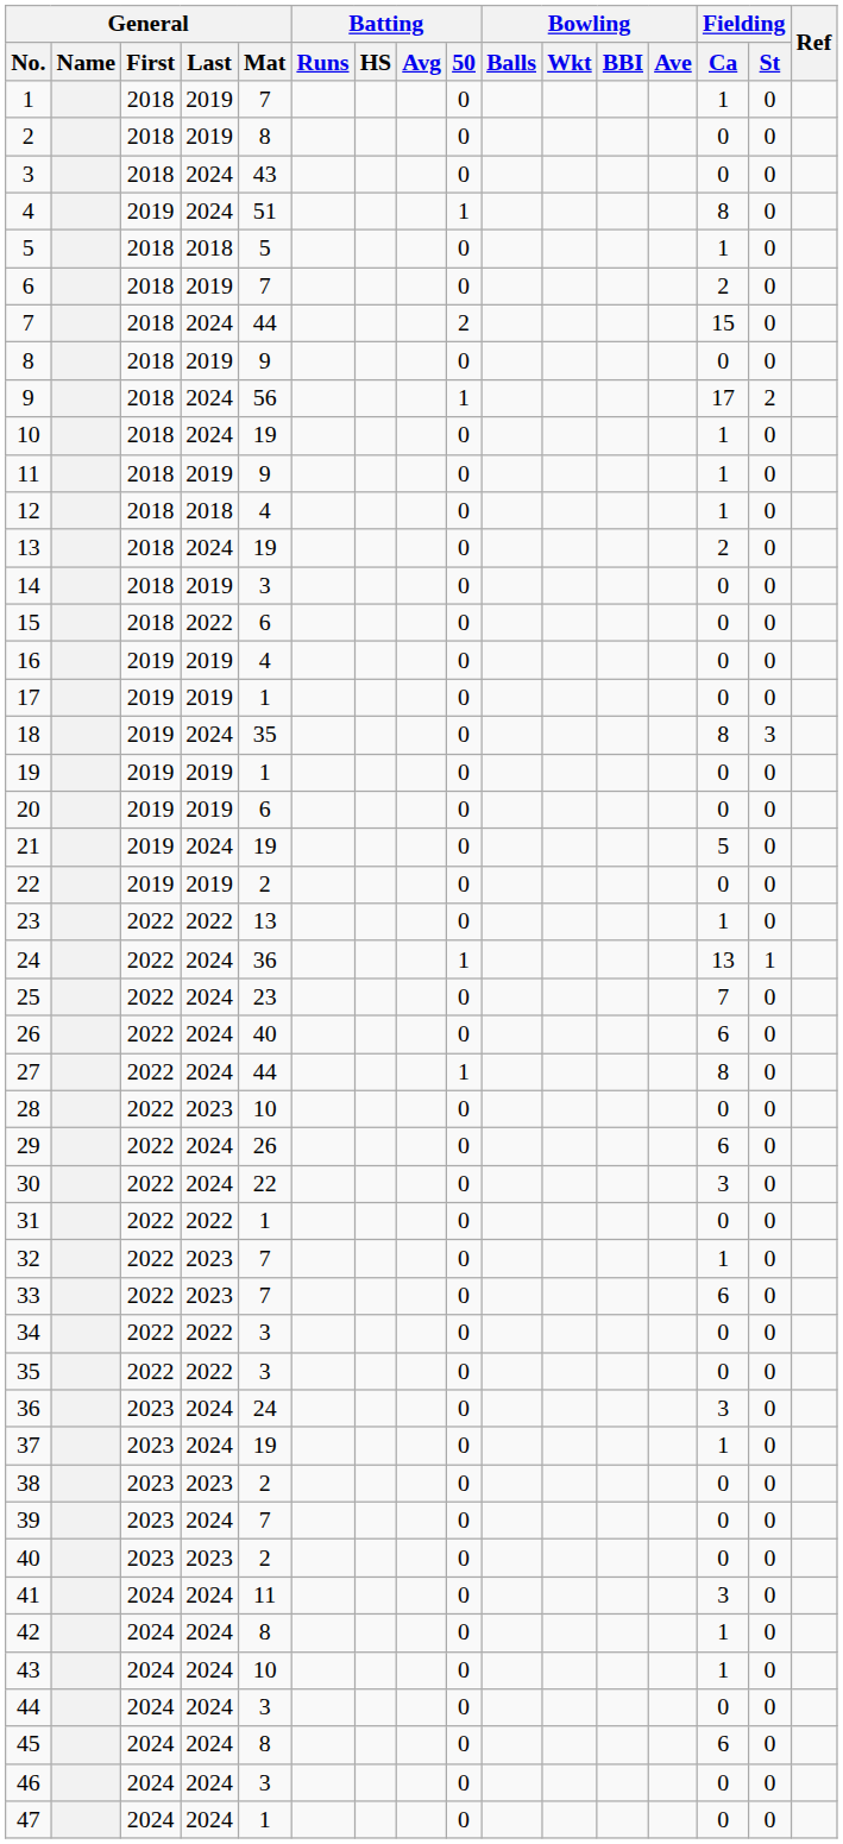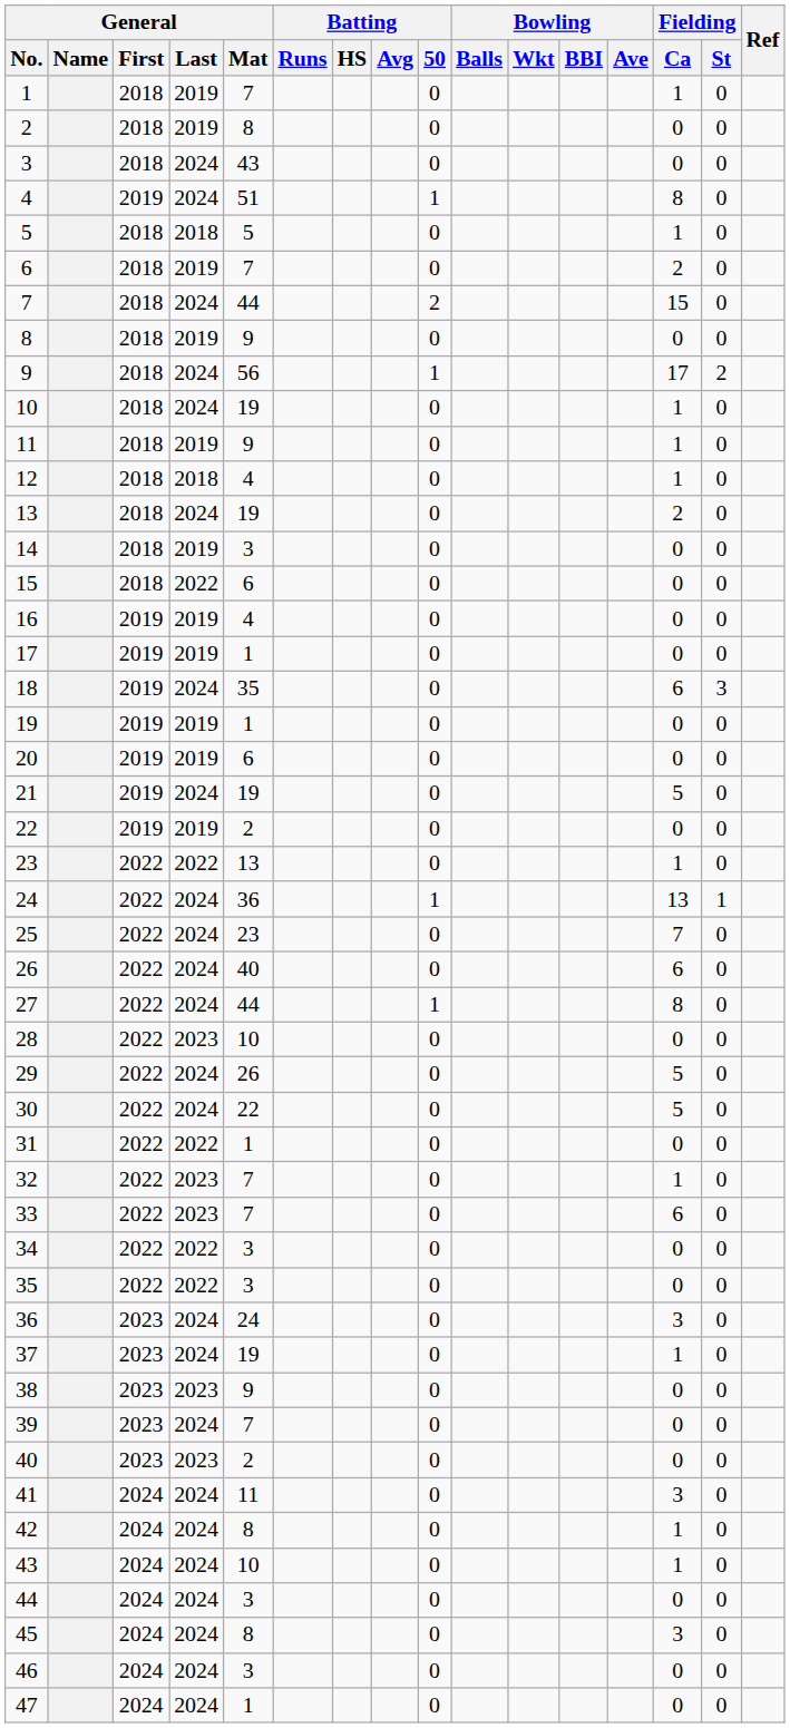 <table class="wikitable plainrowheaders sortable" style="text-align:center; font-size:100%">
 <tr align="center">
 <th scope="col" colspan=5 class="unsortable">General</th>
 <th scope="col" colspan=4 class="unsortable"><a href='#'>Batting</a></th>
 <th scope="col" colspan=4 class="unsortable"><a href='#'>Bowling</a></th>
 <th scope="col" colspan=2 class="unsortable"><a href='#'>Fielding</a></th>
 <th scope="col" rowspan=2 class="unsortable">Ref</th>
 </tr>
 <tr align="center">
 <th scope="col">No.</th>
 <th scope="col">Name</th>
 <th scope="col">First</th>
 <th scope="col">Last</th>
 <th scope="col">Mat</th>
 <th scope="col"><a href='#'>Runs</a></th>
 <th scope="col">HS</th>
 <th scope="col"><a href='#'>Avg</a></th>
 <th scope="col"><a href='#'>50</a></th>
 <th scope="col"><a href='#'>Balls</a></th>
 <th scope="col"><a href='#'>Wkt</a></th>
 <th scope="col"><a href='#'>BBI</a></th>
 <th scope="col"><a href='#'>Ave</a></th>
 <th scope="col"><a href='#'>Ca</a></th>
 <th scope="col"><a href='#'>St</a></th>
 </tr>
 <tr align="center">
 <td>1</td>
 <th scope="row"></th>
 <td>2018</td>
 <td>2019</td>
 <td>7</td>
 <td></td>
 <td></td>
 <td></td>
 <td>0</td>
 <td></td>
 <td></td>
 <td></td>
 <td></td>
 <td>1</td>
 <td>0</td>
 <td></td>
 </tr>
 <tr align="center">
 <td>2</td>
 <th scope="row"></th>
 <td>2018</td>
 <td>2019</td>
 <td>8</td>
 <td></td>
 <td></td>
 <td></td>
 <td>0</td>
 <td></td>
 <td></td>
 <td></td>
 <td></td>
 <td>0</td>
 <td>0</td>
 <td></td>
 </tr>
 <tr align="center">
 <td>3</td>
 <th scope="row"></th>
 <td>2018</td>
 <td>2024</td>
 <td>43</td>
 <td></td>
 <td></td>
 <td></td>
 <td>0</td>
 <td></td>
 <td></td>
 <td></td>
 <td></td>
 <td>0</td>
 <td>0</td>
 <td></td>
 </tr>
 <tr align="center">
 <td>4</td>
 <th scope="row"></th>
 <td>2019</td>
 <td>2024</td>
 <td>51</td>
 <td></td>
 <td></td>
 <td></td>
 <td>1</td>
 <td></td>
 <td></td>
 <td></td>
 <td></td>
 <td>8</td>
 <td>0</td>
 <td></td>
 </tr>
 <tr align="center">
 <td>5</td>
 <th scope="row"></th>
 <td>2018</td>
 <td>2018</td>
 <td>5</td>
 <td></td>
 <td></td>
 <td></td>
 <td>0</td>
 <td></td>
 <td></td>
 <td></td>
 <td></td>
 <td>1</td>
 <td>0</td>
 <td></td>
 </tr>
 <tr align="center">
 <td>6</td>
 <th scope="row"></th>
 <td>2018</td>
 <td>2019</td>
 <td>7</td>
 <td></td>
 <td></td>
 <td></td>
 <td>0</td>
 <td></td>
 <td></td>
 <td></td>
 <td></td>
 <td>2</td>
 <td>0</td>
 <td></td>
 </tr>
 <tr align="center">
 <td>7</td>
 <th scope="row"></th>
 <td>2018</td>
 <td>2024</td>
 <td>44</td>
 <td></td>
 <td></td>
 <td></td>
 <td>2</td>
 <td></td>
 <td></td>
 <td></td>
 <td></td>
 <td>15</td>
 <td>0</td>
 <td></td>
 </tr>
 <tr align="center">
 <td>8</td>
 <th scope="row"></th>
 <td>2018</td>
 <td>2019</td>
 <td>9</td>
 <td></td>
 <td></td>
 <td></td>
 <td>0</td>
 <td></td>
 <td></td>
 <td></td>
 <td></td>
 <td>0</td>
 <td>0</td>
 <td></td>
 </tr>
 <tr align="center">
 <td>9</td>
 <th scope="row"></th>
 <td>2018</td>
 <td>2024</td>
 <td>56</td>
 <td></td>
 <td></td>
 <td></td>
 <td>1</td>
 <td></td>
 <td></td>
 <td></td>
 <td></td>
 <td>17</td>
 <td>2</td>
 <td></td>
 </tr>
 <tr align="center">
 <td>10</td>
 <th scope="row"></th>
 <td>2018</td>
 <td>2024</td>
 <td>19</td>
 <td></td>
 <td></td>
 <td></td>
 <td>0</td>
 <td></td>
 <td></td>
 <td></td>
 <td></td>
 <td>1</td>
 <td>0</td>
 <td></td>
 </tr>
 <tr align="center">
 <td>11</td>
 <th scope="row"></th>
 <td>2018</td>
 <td>2019</td>
 <td>9</td>
 <td></td>
 <td></td>
 <td></td>
 <td>0</td>
 <td></td>
 <td></td>
 <td></td>
 <td></td>
 <td>1</td>
 <td>0</td>
 <td></td>
 </tr>
 <tr align="center">
 <td>12</td>
 <th scope="row"></th>
 <td>2018</td>
 <td>2018</td>
 <td>4</td>
 <td></td>
 <td></td>
 <td></td>
 <td>0</td>
 <td></td>
 <td></td>
 <td></td>
 <td></td>
 <td>1</td>
 <td>0</td>
 <td></td>
 </tr>
 <tr align="center">
 <td>13</td>
 <th scope="row"></th>
 <td>2018</td>
 <td>2024</td>
 <td>19</td>
 <td></td>
 <td></td>
 <td></td>
 <td>0</td>
 <td></td>
 <td></td>
 <td></td>
 <td></td>
 <td>2</td>
 <td>0</td>
 <td></td>
 </tr>
 <tr align="center">
 <td>14</td>
 <th scope="row"></th>
 <td>2018</td>
 <td>2019</td>
 <td>3</td>
 <td></td>
 <td></td>
 <td></td>
 <td>0</td>
 <td></td>
 <td></td>
 <td></td>
 <td></td>
 <td>0</td>
 <td>0</td>
 <td></td>
 </tr>
 <tr align="center">
 <td>15</td>
 <th scope="row"></th>
 <td>2018</td>
 <td>2022</td>
 <td>6</td>
 <td></td>
 <td></td>
 <td></td>
 <td>0</td>
 <td></td>
 <td></td>
 <td></td>
 <td></td>
 <td>0</td>
 <td>0</td>
 <td></td>
 </tr>
 <tr align="center">
 <td>16</td>
 <th scope="row"></th>
 <td>2019</td>
 <td>2019</td>
 <td>4</td>
 <td></td>
 <td></td>
 <td></td>
 <td>0</td>
 <td></td>
 <td></td>
 <td></td>
 <td></td>
 <td>0</td>
 <td>0</td>
 <td></td>
 </tr>
 <tr align="center">
 <td>17</td>
 <th scope="row"></th>
 <td>2019</td>
 <td>2019</td>
 <td>1</td>
 <td></td>
 <td></td>
 <td></td>
 <td>0</td>
 <td></td>
 <td></td>
 <td></td>
 <td></td>
 <td>0</td>
 <td>0</td>
 <td></td>
 </tr>
 <tr align="center">
 <td>18</td>
 <th scope="row"></th>
 <td>2019</td>
 <td>2024</td>
 <td>35</td>
 <td></td>
 <td></td>
 <td></td>
 <td>0</td>
 <td></td>
 <td></td>
 <td></td>
 <td></td>
-<td>8</td>
+<td>6</td>
 <td>3</td>
 <td></td>
 </tr>
 <tr align="center">
 <td>19</td>
 <th scope="row"></th>
 <td>2019</td>
 <td>2019</td>
 <td>1</td>
 <td></td>
 <td></td>
 <td></td>
 <td>0</td>
 <td></td>
 <td></td>
 <td></td>
 <td></td>
 <td>0</td>
 <td>0</td>
 <td></td>
 </tr>
 <tr align="center">
 <td>20</td>
 <th scope="row"></th>
 <td>2019</td>
 <td>2019</td>
 <td>6</td>
 <td></td>
 <td></td>
 <td></td>
 <td>0</td>
 <td></td>
 <td></td>
 <td></td>
 <td></td>
 <td>0</td>
 <td>0</td>
 <td></td>
 </tr>
 <tr align="center">
 <td>21</td>
 <th scope="row"></th>
 <td>2019</td>
 <td>2024</td>
 <td>19</td>
 <td></td>
 <td></td>
 <td></td>
 <td>0</td>
 <td></td>
 <td></td>
 <td></td>
 <td></td>
 <td>5</td>
 <td>0</td>
 <td></td>
 </tr>
 <tr align="center">
 <td>22</td>
 <th scope="row"></th>
 <td>2019</td>
 <td>2019</td>
 <td>2</td>
 <td></td>
 <td></td>
 <td></td>
 <td>0</td>
 <td></td>
 <td></td>
 <td></td>
 <td></td>
 <td>0</td>
 <td>0</td>
 <td></td>
 </tr>
 <tr align="center">
 <td>23</td>
 <th scope="row"></th>
 <td>2022</td>
 <td>2022</td>
 <td>13</td>
 <td></td>
 <td></td>
 <td></td>
 <td>0</td>
 <td></td>
 <td></td>
 <td></td>
 <td></td>
 <td>1</td>
 <td>0</td>
 <td></td>
 </tr>
 <tr align="center">
 <td>24</td>
 <th scope="row"></th>
 <td>2022</td>
 <td>2024</td>
 <td>36</td>
 <td></td>
 <td></td>
 <td></td>
 <td>1</td>
 <td></td>
 <td></td>
 <td></td>
 <td></td>
 <td>13</td>
 <td>1</td>
 <td></td>
 </tr>
 <tr align="center">
 <td>25</td>
 <th scope="row"></th>
 <td>2022</td>
 <td>2024</td>
 <td>23</td>
 <td></td>
 <td></td>
 <td></td>
 <td>0</td>
 <td></td>
 <td></td>
 <td></td>
 <td></td>
 <td>7</td>
 <td>0</td>
 <td></td>
 </tr>
 <tr align="center">
 <td>26</td>
 <th scope="row"></th>
 <td>2022</td>
 <td>2024</td>
 <td>40</td>
 <td></td>
 <td></td>
 <td></td>
 <td>0</td>
 <td></td>
 <td></td>
 <td></td>
 <td></td>
 <td>6</td>
 <td>0</td>
 <td></td>
 </tr>
 <tr align="center">
 <td>27</td>
 <th scope="row"></th>
 <td>2022</td>
 <td>2024</td>
 <td>44</td>
 <td></td>
 <td></td>
 <td></td>
 <td>1</td>
 <td></td>
 <td></td>
 <td></td>
 <td></td>
 <td>8</td>
 <td>0</td>
 <td></td>
 </tr>
 <tr align="center">
 <td>28</td>
 <th scope="row"></th>
 <td>2022</td>
 <td>2023</td>
 <td>10</td>
 <td></td>
 <td></td>
 <td></td>
 <td>0</td>
 <td></td>
 <td></td>
 <td></td>
 <td></td>
 <td>0</td>
 <td>0</td>
 <td></td>
 </tr>
 <tr align="center">
 <td>29</td>
 <th scope="row"></th>
 <td>2022</td>
 <td>2024</td>
 <td>26</td>
 <td></td>
 <td></td>
 <td></td>
 <td>0</td>
 <td></td>
 <td></td>
 <td></td>
 <td></td>
-<td>6</td>
+<td>5</td>
 <td>0</td>
 <td></td>
 </tr>
 <tr align="center">
 <td>30</td>
 <th scope="row"></th>
 <td>2022</td>
 <td>2024</td>
 <td>22</td>
 <td></td>
 <td></td>
 <td></td>
 <td>0</td>
 <td></td>
 <td></td>
 <td></td>
 <td></td>
-<td>3</td>
+<td>5</td>
 <td>0</td>
 <td></td>
 </tr>
 <tr align="center">
 <td>31</td>
 <th scope="row"></th>
 <td>2022</td>
 <td>2022</td>
 <td>1</td>
 <td></td>
 <td></td>
 <td></td>
 <td>0</td>
 <td></td>
 <td></td>
 <td></td>
 <td></td>
 <td>0</td>
 <td>0</td>
 <td></td>
 </tr>
 <tr align="center">
 <td>32</td>
 <th scope="row"></th>
 <td>2022</td>
 <td>2023</td>
 <td>7</td>
 <td></td>
 <td></td>
 <td></td>
 <td>0</td>
 <td></td>
 <td></td>
 <td></td>
 <td></td>
 <td>1</td>
 <td>0</td>
 <td></td>
 </tr>
 <tr align="center">
 <td>33</td>
 <th scope="row"></th>
 <td>2022</td>
 <td>2023</td>
 <td>7</td>
 <td></td>
 <td></td>
 <td></td>
 <td>0</td>
 <td></td>
 <td></td>
 <td></td>
 <td></td>
 <td>6</td>
 <td>0</td>
 <td></td>
 </tr>
 <tr align="center">
 <td>34</td>
 <th scope="row"></th>
 <td>2022</td>
 <td>2022</td>
 <td>3</td>
 <td></td>
 <td></td>
 <td></td>
 <td>0</td>
 <td></td>
 <td></td>
 <td></td>
 <td></td>
 <td>0</td>
 <td>0</td>
 <td></td>
 </tr>
 <tr align="center">
 <td>35</td>
 <th scope="row"></th>
 <td>2022</td>
 <td>2022</td>
 <td>3</td>
 <td></td>
 <td></td>
 <td></td>
 <td>0</td>
 <td></td>
 <td></td>
 <td></td>
 <td></td>
 <td>0</td>
 <td>0</td>
 <td></td>
 </tr>
 <tr align="center">
 <td>36</td>
 <th scope="row"></th>
 <td>2023</td>
 <td>2024</td>
 <td>24</td>
 <td></td>
 <td></td>
 <td></td>
 <td>0</td>
 <td></td>
 <td></td>
 <td></td>
 <td></td>
 <td>3</td>
 <td>0</td>
 <td></td>
 </tr>
 <tr align="center">
 <td>37</td>
 <th scope="row"></th>
 <td>2023</td>
 <td>2024</td>
 <td>19</td>
 <td></td>
 <td></td>
 <td></td>
 <td>0</td>
 <td></td>
 <td></td>
 <td></td>
 <td></td>
 <td>1</td>
 <td>0</td>
 <td></td>
 </tr>
 <tr align="center">
 <td>38</td>
 <th scope="row"></th>
 <td>2023</td>
 <td>2023</td>
-<td>2</td>
+<td>9</td>
 <td></td>
 <td></td>
 <td></td>
 <td>0</td>
 <td></td>
 <td></td>
 <td></td>
 <td></td>
 <td>0</td>
 <td>0</td>
 <td></td>
 </tr>
 <tr align="center">
 <td>39</td>
 <th scope="row"></th>
 <td>2023</td>
 <td>2024</td>
 <td>7</td>
 <td></td>
 <td></td>
 <td></td>
 <td>0</td>
 <td></td>
 <td></td>
 <td></td>
 <td></td>
 <td>0</td>
 <td>0</td>
 <td></td>
 </tr>
 <tr align="center">
 <td>40</td>
 <th scope="row"></th>
 <td>2023</td>
 <td>2023</td>
 <td>2</td>
 <td></td>
 <td></td>
 <td></td>
 <td>0</td>
 <td></td>
 <td></td>
 <td></td>
 <td></td>
 <td>0</td>
 <td>0</td>
 <td></td>
 </tr>
 <tr align="center">
 <td>41</td>
 <th scope="row"></th>
 <td>2024</td>
 <td>2024</td>
 <td>11</td>
 <td></td>
 <td></td>
 <td></td>
 <td>0</td>
 <td></td>
 <td></td>
 <td></td>
 <td></td>
 <td>3</td>
 <td>0</td>
 <td></td>
 </tr>
 <tr align="center">
 <td>42</td>
 <th scope="row"></th>
 <td>2024</td>
 <td>2024</td>
 <td>8</td>
 <td></td>
 <td></td>
 <td></td>
 <td>0</td>
 <td></td>
 <td></td>
 <td></td>
 <td></td>
 <td>1</td>
 <td>0</td>
 <td></td>
 </tr>
 <tr align="center">
 <td>43</td>
 <th scope="row"></th>
 <td>2024</td>
 <td>2024</td>
 <td>10</td>
 <td></td>
 <td></td>
 <td></td>
 <td>0</td>
 <td></td>
 <td></td>
 <td></td>
 <td></td>
 <td>1</td>
 <td>0</td>
 <td></td>
 </tr>
 <tr align="center">
 <td>44</td>
 <th scope="row"></th>
 <td>2024</td>
 <td>2024</td>
 <td>3</td>
 <td></td>
 <td></td>
 <td></td>
 <td>0</td>
 <td></td>
 <td></td>
 <td></td>
 <td></td>
 <td>0</td>
 <td>0</td>
 <td></td>
 </tr>
 <tr align="center">
 <td>45</td>
 <th scope="row"></th>
 <td>2024</td>
 <td>2024</td>
 <td>8</td>
 <td></td>
 <td></td>
 <td></td>
 <td>0</td>
 <td></td>
 <td></td>
 <td></td>
 <td></td>
-<td>6</td>
+<td>3</td>
 <td>0</td>
 <td></td>
 </tr>
 <tr align="center">
 <td>46</td>
 <th scope="row"></th>
 <td>2024</td>
 <td>2024</td>
 <td>3</td>
 <td></td>
 <td></td>
 <td></td>
 <td>0</td>
 <td></td>
 <td></td>
 <td></td>
 <td></td>
 <td>0</td>
 <td>0</td>
 <td></td>
 </tr>
 <tr align="center">
 <td>47</td>
 <th scope="row"></th>
 <td>2024</td>
 <td>2024</td>
 <td>1</td>
 <td></td>
 <td></td>
 <td></td>
 <td>0</td>
 <td></td>
 <td></td>
 <td></td>
 <td></td>
 <td>0</td>
 <td>0</td>
 <td></td>
 </tr>
 </table>
